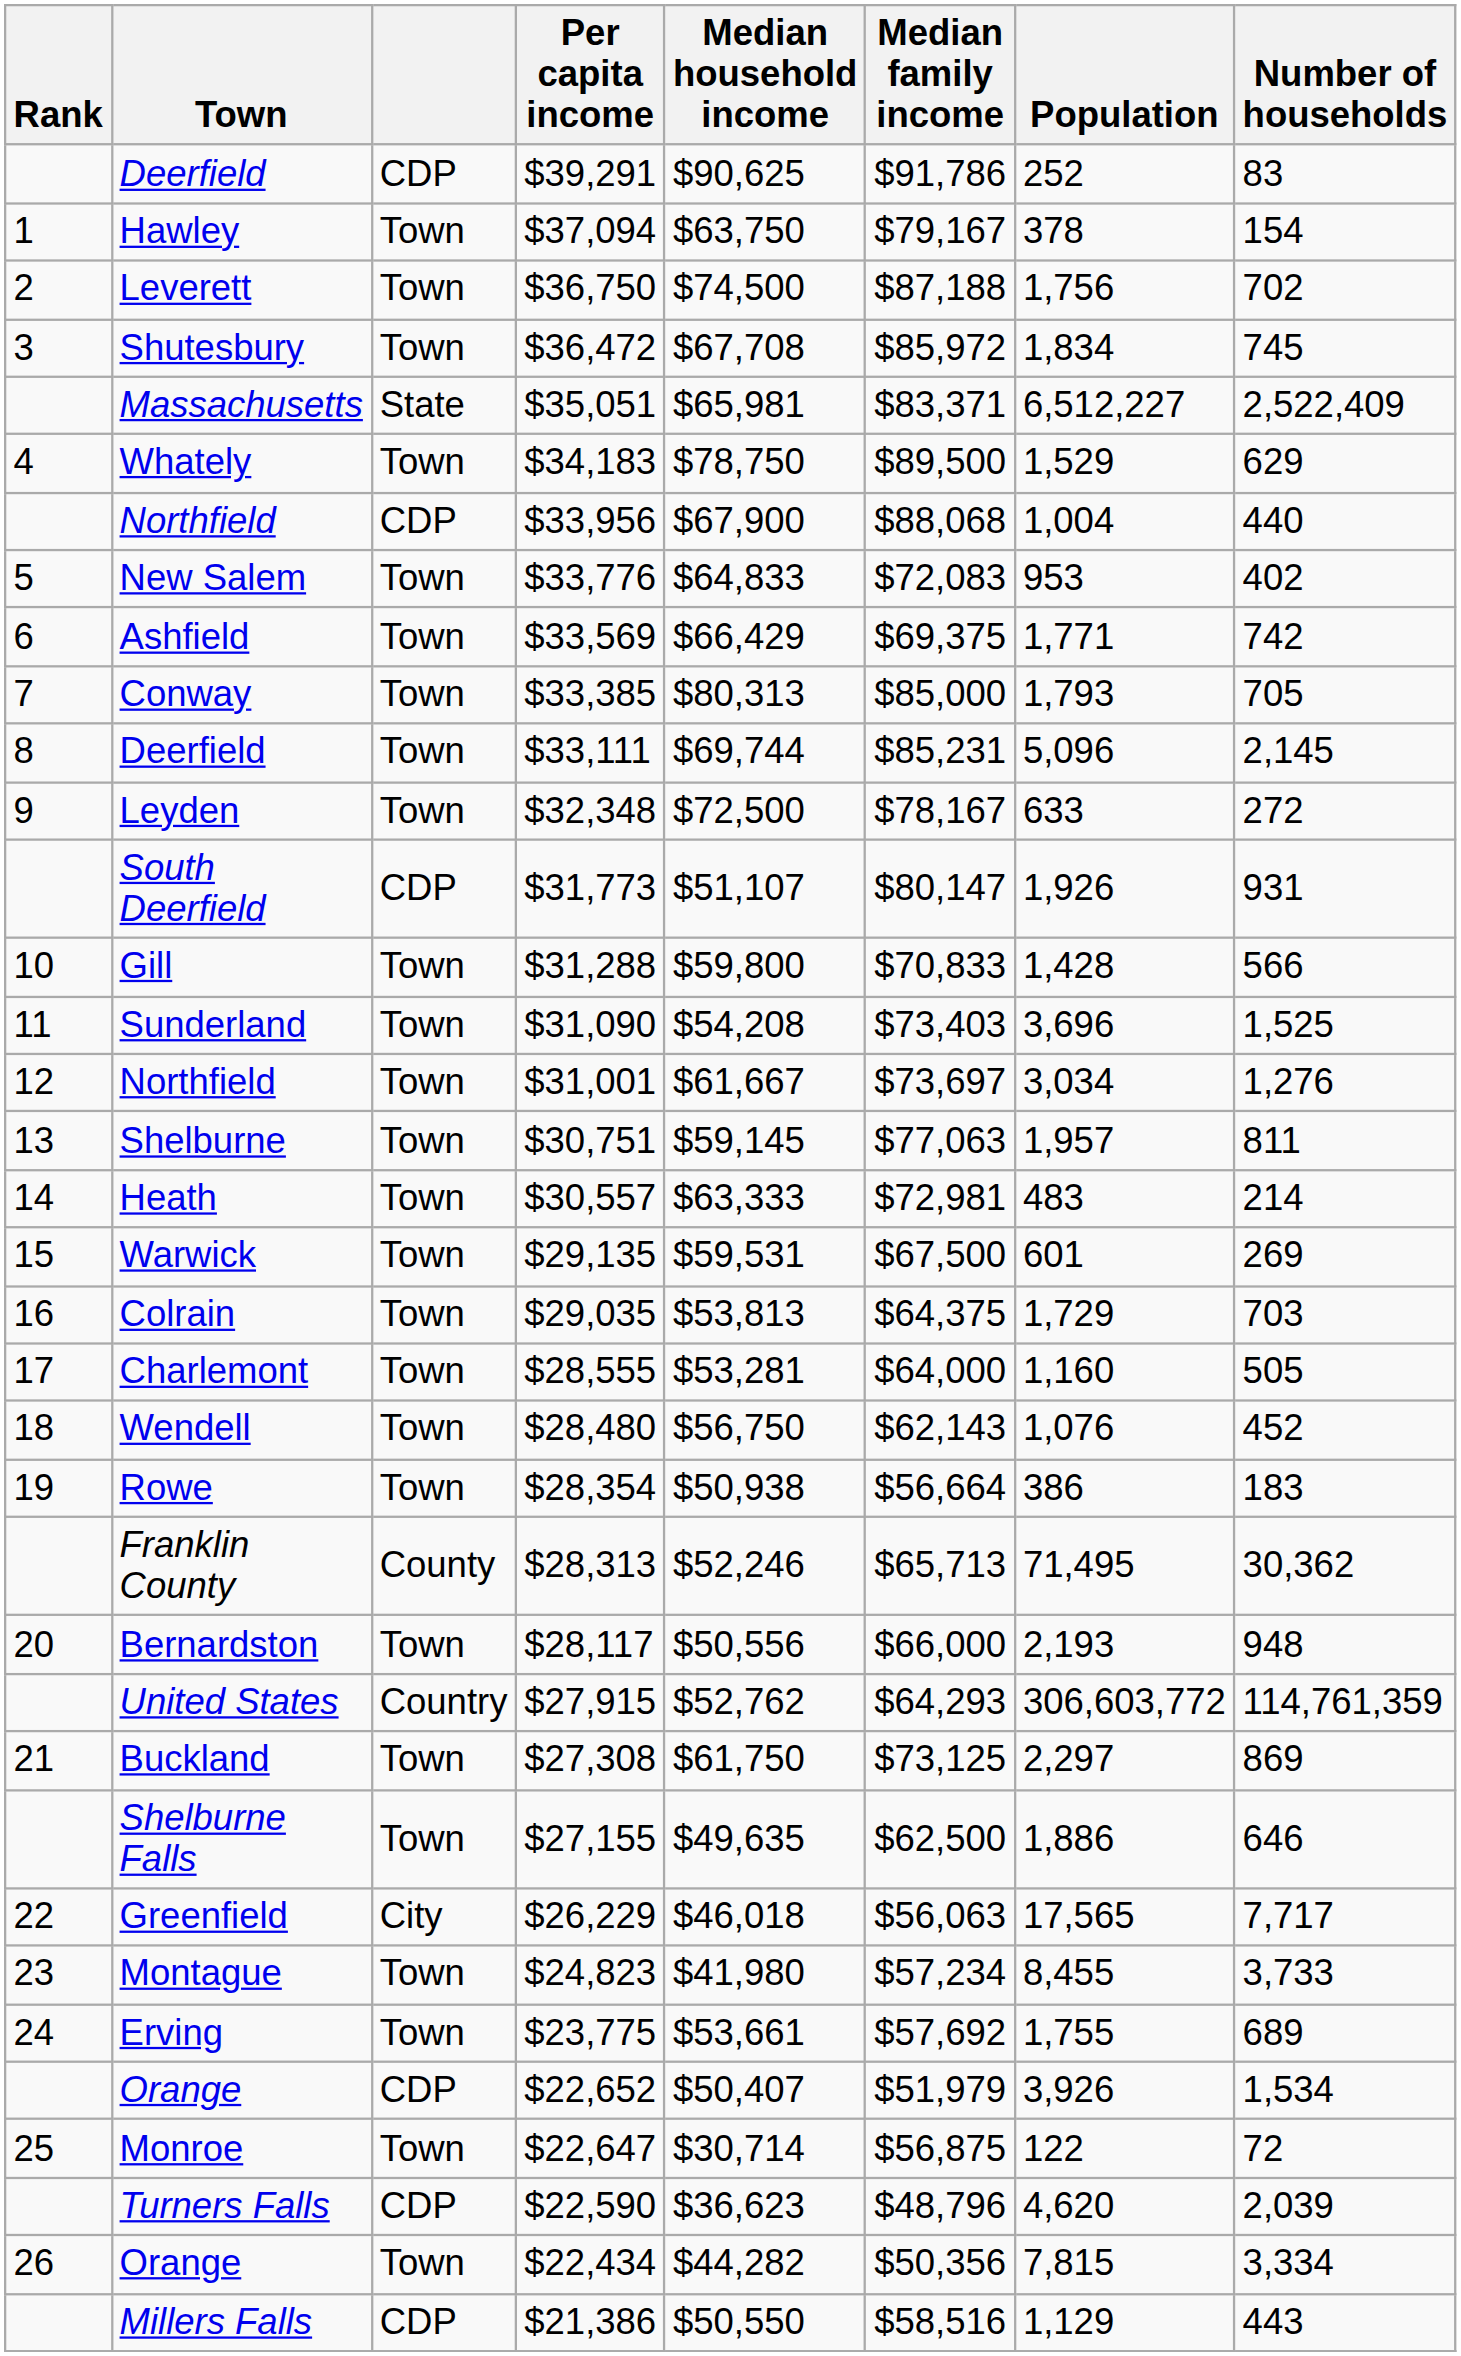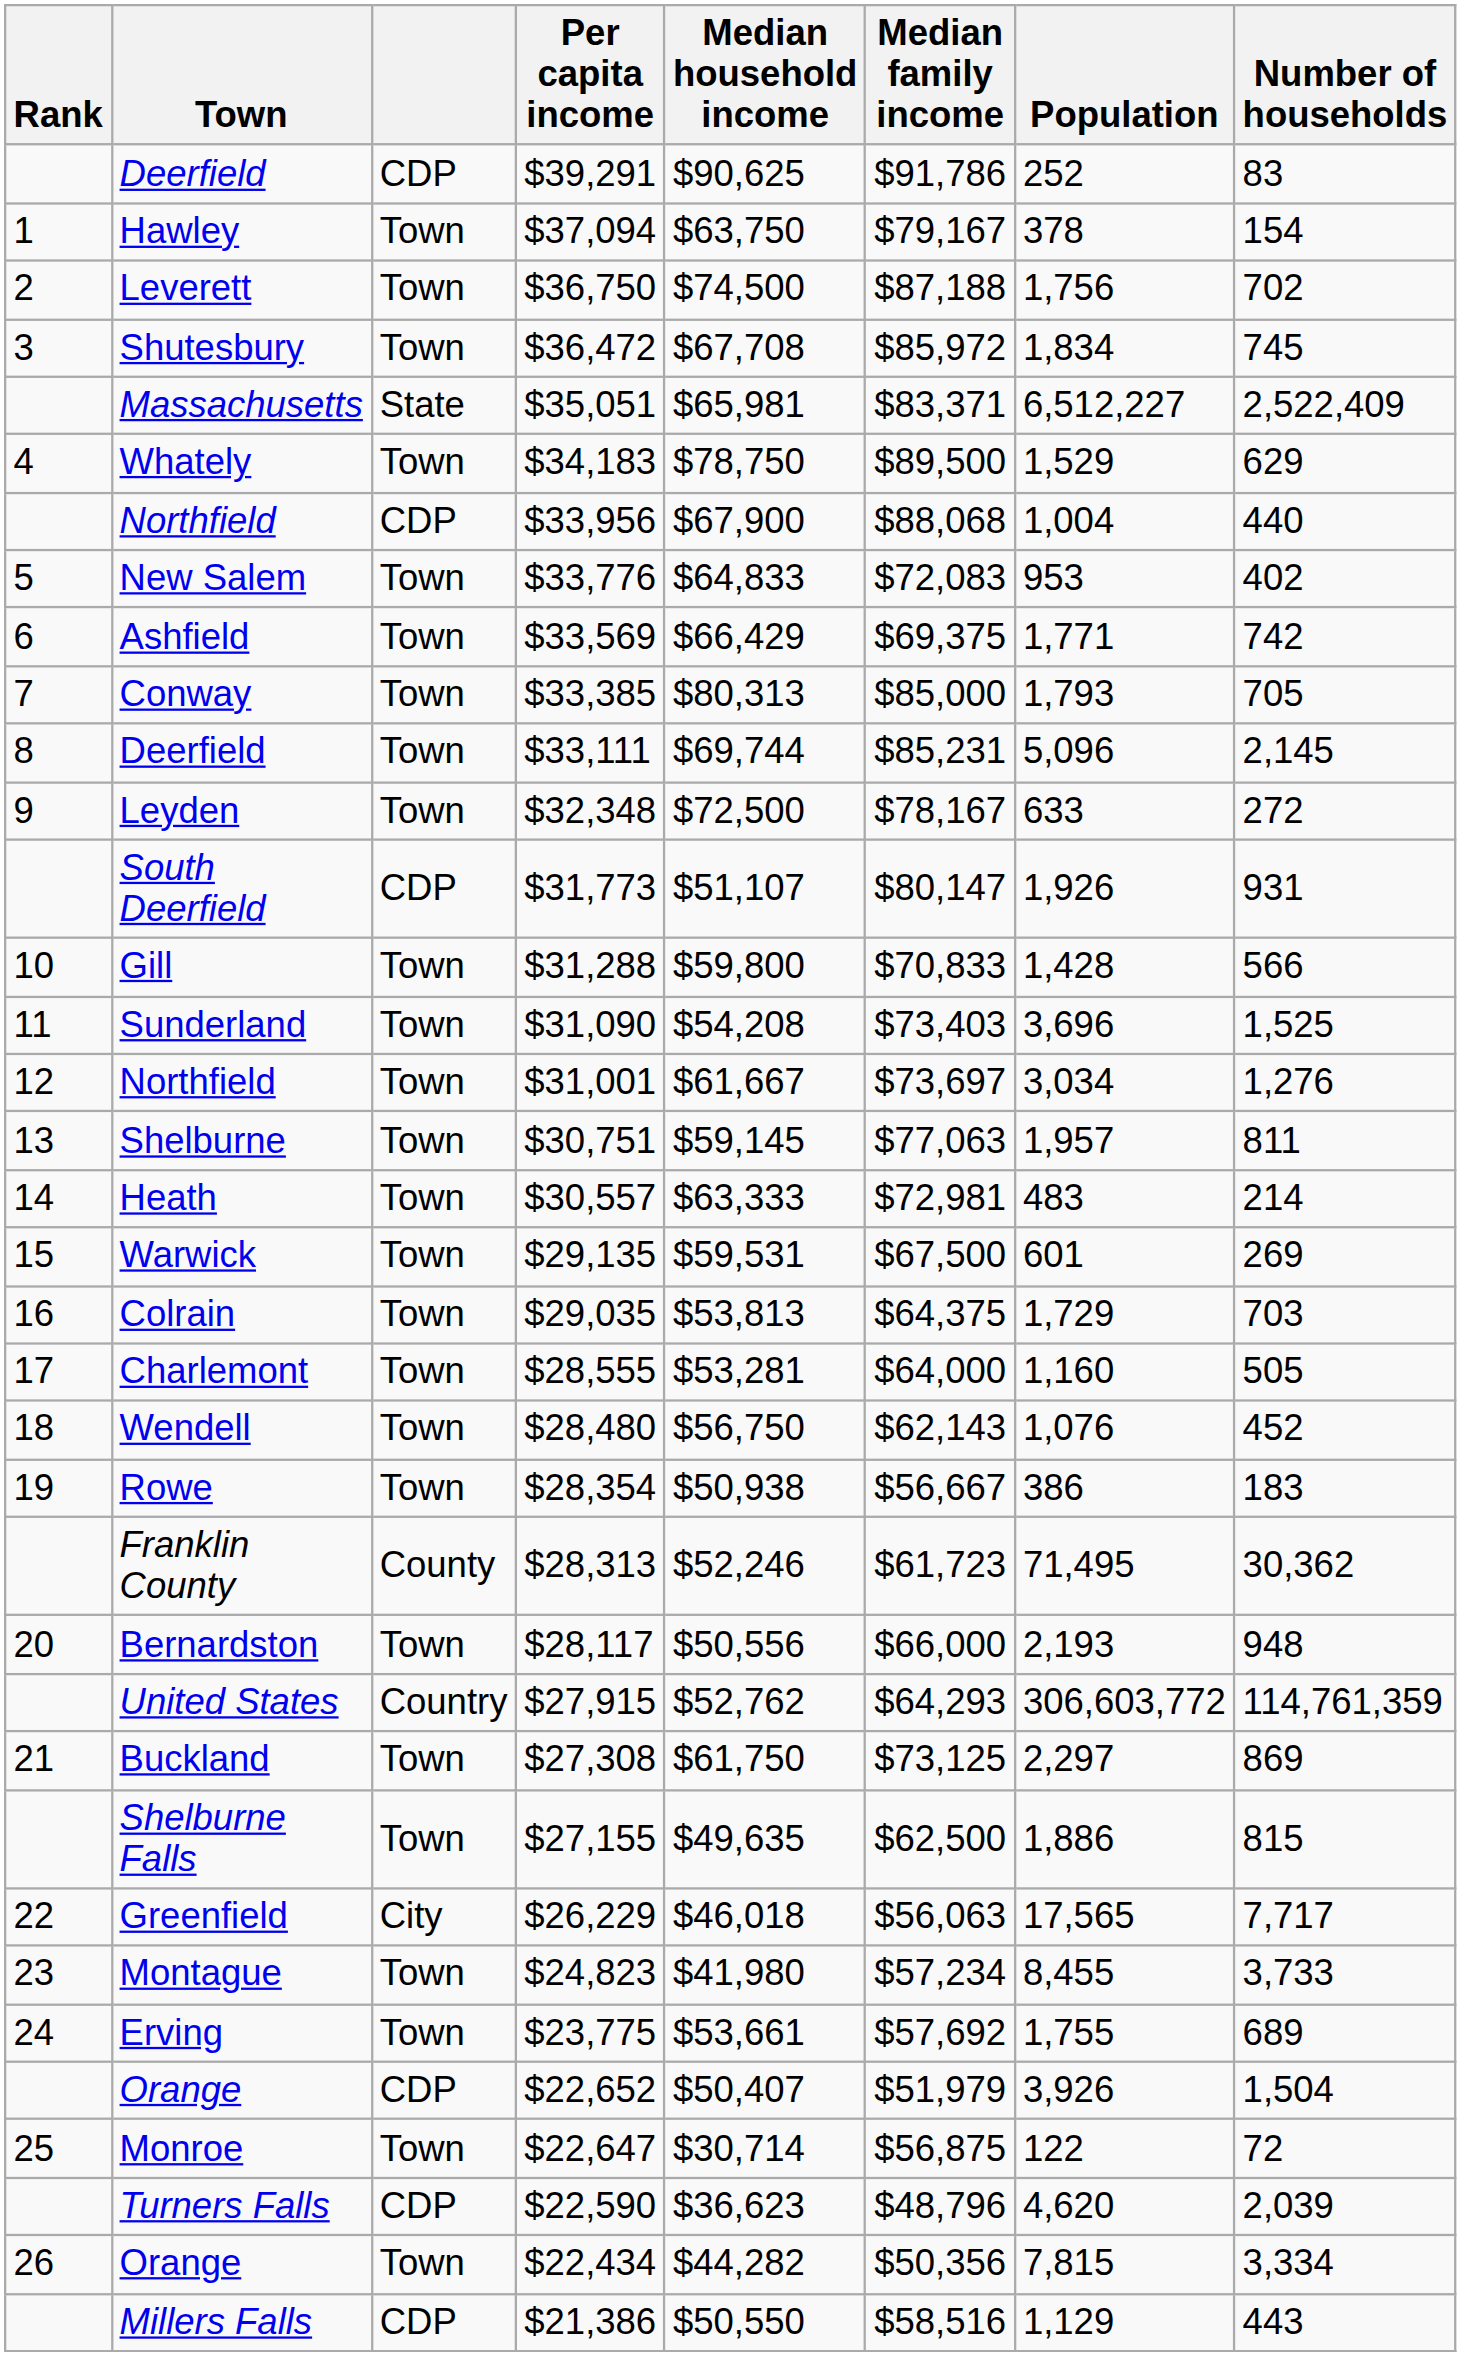 <table class="wikitable sortable">
 <tr valign=bottom>
 <th>Rank</th>
 <th>Town</th>
 <th></th>
 <th>Per capita<br>income</th>
 <th>Median<br>household<br>income</th>
 <th>Median<br>family<br>income</th>
 <th>Population</th>
 <th>Number of<br>households</th>
 </tr>
 <tr>
 <td></td>
 <td><em><a href='#'>Deerfield</a></em></td>
 <td>CDP</td>
 <td>$39,291</td>
 <td>$90,625</td>
 <td>$91,786</td>
 <td>252</td>
 <td>83</td>
 </tr>
 <tr>
 <td>1</td>
 <td><a href='#'>Hawley</a></td>
 <td>Town</td>
 <td>$37,094</td>
 <td>$63,750</td>
 <td>$79,167</td>
 <td>378</td>
 <td>154</td>
 </tr>
 <tr>
 <td>2</td>
 <td><a href='#'>Leverett</a></td>
 <td>Town</td>
 <td>$36,750</td>
 <td>$74,500</td>
 <td>$87,188</td>
 <td>1,756</td>
 <td>702</td>
 </tr>
 <tr>
 <td>3</td>
 <td><a href='#'>Shutesbury</a></td>
 <td>Town</td>
 <td>$36,472</td>
 <td>$67,708</td>
 <td>$85,972</td>
 <td>1,834</td>
 <td>745</td>
 </tr>
 <tr>
 <td></td>
 <td><em><a href='#'>Massachusetts</a></em></td>
 <td>State</td>
 <td>$35,051</td>
 <td>$65,981</td>
 <td>$83,371</td>
 <td>6,512,227</td>
 <td>2,522,409</td>
 </tr>
 <tr>
 <td>4</td>
 <td><a href='#'>Whately</a></td>
 <td>Town</td>
 <td>$34,183</td>
 <td>$78,750</td>
 <td>$89,500</td>
 <td>1,529</td>
 <td>629</td>
 </tr>
 <tr>
 <td></td>
 <td><em><a href='#'>Northfield</a></em></td>
 <td>CDP</td>
 <td>$33,956</td>
 <td>$67,900</td>
 <td>$88,068</td>
 <td>1,004</td>
 <td>440</td>
 </tr>
 <tr>
 <td>5</td>
 <td><a href='#'>New Salem</a></td>
 <td>Town</td>
 <td>$33,776</td>
 <td>$64,833</td>
 <td>$72,083</td>
 <td>953</td>
 <td>402</td>
 </tr>
 <tr>
 <td>6</td>
 <td><a href='#'>Ashfield</a></td>
 <td>Town</td>
 <td>$33,569</td>
 <td>$66,429</td>
 <td>$69,375</td>
 <td>1,771</td>
 <td>742</td>
 </tr>
 <tr>
 <td>7</td>
 <td><a href='#'>Conway</a></td>
 <td>Town</td>
 <td>$33,385</td>
 <td>$80,313</td>
 <td>$85,000</td>
 <td>1,793</td>
 <td>705</td>
 </tr>
 <tr>
 <td>8</td>
 <td><a href='#'>Deerfield</a></td>
 <td>Town</td>
 <td>$33,111</td>
 <td>$69,744</td>
 <td>$85,231</td>
 <td>5,096</td>
 <td>2,145</td>
 </tr>
 <tr>
 <td>9</td>
 <td><a href='#'>Leyden</a></td>
 <td>Town</td>
 <td>$32,348</td>
 <td>$72,500</td>
 <td>$78,167</td>
 <td>633</td>
 <td>272</td>
 </tr>
 <tr>
 <td></td>
 <td><em><a href='#'>South Deerfield</a></em></td>
 <td>CDP</td>
 <td>$31,773</td>
 <td>$51,107</td>
 <td>$80,147</td>
 <td>1,926</td>
 <td>931</td>
 </tr>
 <tr>
 <td>10</td>
 <td><a href='#'>Gill</a></td>
 <td>Town</td>
 <td>$31,288</td>
 <td>$59,800</td>
 <td>$70,833</td>
 <td>1,428</td>
 <td>566</td>
 </tr>
 <tr>
 <td>11</td>
 <td><a href='#'>Sunderland</a></td>
 <td>Town</td>
 <td>$31,090</td>
 <td>$54,208</td>
 <td>$73,403</td>
 <td>3,696</td>
 <td>1,525</td>
 </tr>
 <tr>
 <td>12</td>
 <td><a href='#'>Northfield</a></td>
 <td>Town</td>
 <td>$31,001</td>
 <td>$61,667</td>
 <td>$73,697</td>
 <td>3,034</td>
 <td>1,276</td>
 </tr>
 <tr>
 <td>13</td>
 <td><a href='#'>Shelburne</a></td>
 <td>Town</td>
 <td>$30,751</td>
 <td>$59,145</td>
 <td>$77,063</td>
 <td>1,957</td>
 <td>811</td>
 </tr>
 <tr>
 <td>14</td>
 <td><a href='#'>Heath</a></td>
 <td>Town</td>
 <td>$30,557</td>
 <td>$63,333</td>
 <td>$72,981</td>
 <td>483</td>
 <td>214</td>
 </tr>
 <tr>
 <td>15</td>
 <td><a href='#'>Warwick</a></td>
 <td>Town</td>
 <td>$29,135</td>
 <td>$59,531</td>
 <td>$67,500</td>
 <td>601</td>
 <td>269</td>
 </tr>
 <tr>
 <td>16</td>
 <td><a href='#'>Colrain</a></td>
 <td>Town</td>
 <td>$29,035</td>
 <td>$53,813</td>
 <td>$64,375</td>
 <td>1,729</td>
 <td>703</td>
 </tr>
 <tr>
 <td>17</td>
 <td><a href='#'>Charlemont</a></td>
 <td>Town</td>
 <td>$28,555</td>
 <td>$53,281</td>
 <td>$64,000</td>
 <td>1,160</td>
 <td>505</td>
 </tr>
 <tr>
 <td>18</td>
 <td><a href='#'>Wendell</a></td>
 <td>Town</td>
 <td>$28,480</td>
 <td>$56,750</td>
 <td>$62,143</td>
 <td>1,076</td>
 <td>452</td>
 </tr>
 <tr>
 <td>19</td>
 <td><a href='#'>Rowe</a></td>
 <td>Town</td>
 <td>$28,354</td>
 <td>$50,938</td>
-<td>$56,664</td>
+<td>$56,667</td>
 <td>386</td>
 <td>183</td>
 </tr>
 <tr>
 <td></td>
 <td><em>Franklin County</em></td>
 <td>County</td>
 <td>$28,313</td>
 <td>$52,246</td>
-<td>$65,713</td>
+<td>$61,723</td>
 <td>71,495</td>
 <td>30,362</td>
 </tr>
 <tr>
 <td>20</td>
 <td><a href='#'>Bernardston</a></td>
 <td>Town</td>
 <td>$28,117</td>
 <td>$50,556</td>
 <td>$66,000</td>
 <td>2,193</td>
 <td>948</td>
 </tr>
 <tr>
 <td></td>
 <td><em><a href='#'>United States</a></em></td>
 <td>Country</td>
 <td>$27,915</td>
 <td>$52,762</td>
 <td>$64,293</td>
 <td>306,603,772</td>
 <td>114,761,359</td>
 </tr>
 <tr>
 <td>21</td>
 <td><a href='#'>Buckland</a></td>
 <td>Town</td>
 <td>$27,308</td>
 <td>$61,750</td>
 <td>$73,125</td>
 <td>2,297</td>
 <td>869</td>
 </tr>
 <tr>
 <td></td>
 <td><em><a href='#'>Shelburne Falls</a></em></td>
 <td>Town</td>
 <td>$27,155</td>
 <td>$49,635</td>
 <td>$62,500</td>
 <td>1,886</td>
-<td>646</td>
+<td>815</td>
 </tr>
 <tr>
 <td>22</td>
 <td><a href='#'>Greenfield</a></td>
 <td>City</td>
 <td>$26,229</td>
 <td>$46,018</td>
 <td>$56,063</td>
 <td>17,565</td>
 <td>7,717</td>
 </tr>
 <tr>
 <td>23</td>
 <td><a href='#'>Montague</a></td>
 <td>Town</td>
 <td>$24,823</td>
 <td>$41,980</td>
 <td>$57,234</td>
 <td>8,455</td>
 <td>3,733</td>
 </tr>
 <tr>
 <td>24</td>
 <td><a href='#'>Erving</a></td>
 <td>Town</td>
 <td>$23,775</td>
 <td>$53,661</td>
 <td>$57,692</td>
 <td>1,755</td>
 <td>689</td>
 </tr>
 <tr>
 <td></td>
 <td><em><a href='#'>Orange</a></em></td>
 <td>CDP</td>
 <td>$22,652</td>
 <td>$50,407</td>
 <td>$51,979</td>
 <td>3,926</td>
-<td>1,534</td>
+<td>1,504</td>
 </tr>
 <tr>
 <td>25</td>
 <td><a href='#'>Monroe</a></td>
 <td>Town</td>
 <td>$22,647</td>
 <td>$30,714</td>
 <td>$56,875</td>
 <td>122</td>
 <td>72</td>
 </tr>
 <tr>
 <td></td>
 <td><em><a href='#'>Turners Falls</a></em></td>
 <td>CDP</td>
 <td>$22,590</td>
 <td>$36,623</td>
 <td>$48,796</td>
 <td>4,620</td>
 <td>2,039</td>
 </tr>
 <tr>
 <td>26</td>
 <td><a href='#'>Orange</a></td>
 <td>Town</td>
 <td>$22,434</td>
 <td>$44,282</td>
 <td>$50,356</td>
 <td>7,815</td>
 <td>3,334</td>
 </tr>
 <tr>
 <td></td>
 <td><em><a href='#'>Millers Falls</a></em></td>
 <td>CDP</td>
 <td>$21,386</td>
 <td>$50,550</td>
 <td>$58,516</td>
 <td>1,129</td>
 <td>443</td>
 </tr>
 <tr>
 </tr>
 </table>
